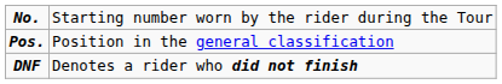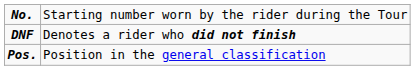 <table class="wikitable">
 <tr>
 <td align=center><strong><em>No.</em></strong></td>
 <td>Starting number worn by the rider during the Tour</td>
 </tr>
 <tr>
+<td align=center><strong><em>DNF</em></strong></td>
+<td>Denotes a rider who <strong><em>did not finish</em></strong></td>
+</tr>
+<tr>
 <td align=center><strong><em>Pos.</em></strong></td>
 <td>Position in the <a href='#'>general classification</a></td>
 </tr>
-<tr>
-<td align=center><strong><em>DNF</em></strong></td>
-<td>Denotes a rider who <strong><em>did not finish</em></strong></td>
-</tr>
 </table>
